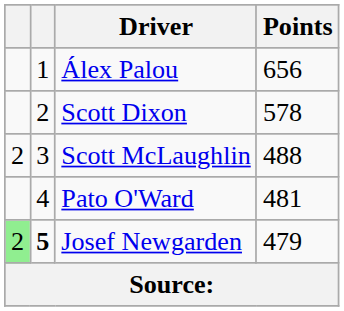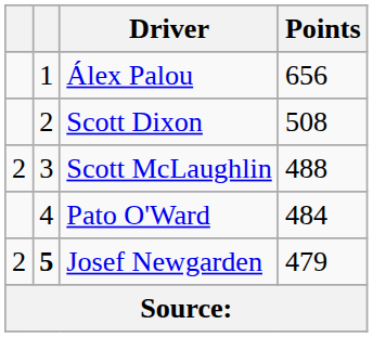 <table class="wikitable" style="font-size: 95%;">
 <tr>
 <th scope="col"></th>
 <th scope="col"></th>
 <th scope="col">Driver</th>
 <th scope="col">Points</th>
 </tr>
 <tr>
 <td align="left"></td>
 <td align="center">1</td>
 <td> <a href='#'>Álex Palou</a></td>
 <td align="left">656</td>
 </tr>
 <tr>
 <td align="left"></td>
 <td align="center">2</td>
 <td> <a href='#'>Scott Dixon</a></td>
-<td align="left">578</td>
+<td align="left">508</td>
 </tr>
 <tr>
 <td align="left"> 2</td>
 <td align="center">3</td>
 <td> <a href='#'>Scott McLaughlin</a></td>
 <td align="left">488</td>
 </tr>
 <tr>
 <td align="left"></td>
 <td align="center">4</td>
 <td> <a href='#'>Pato O'Ward</a></td>
-<td align="left">481</td>
+<td align="left">484</td>
 </tr>
 <tr>
-<td align="left" style="background: lightgreen;"> 2</td>
+<td align="left"> 2</td>
 <td align="center"><strong>5</strong></td>
 <td> <a href='#'>Josef Newgarden</a></td>
 <td align="left">479</td>
 </tr>
 <tr>
 <th colspan=4>Source:</th>
 </tr>
 </table>
